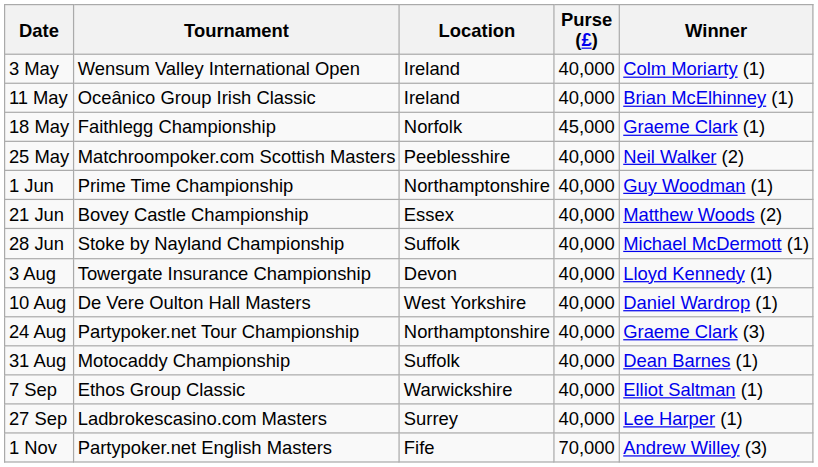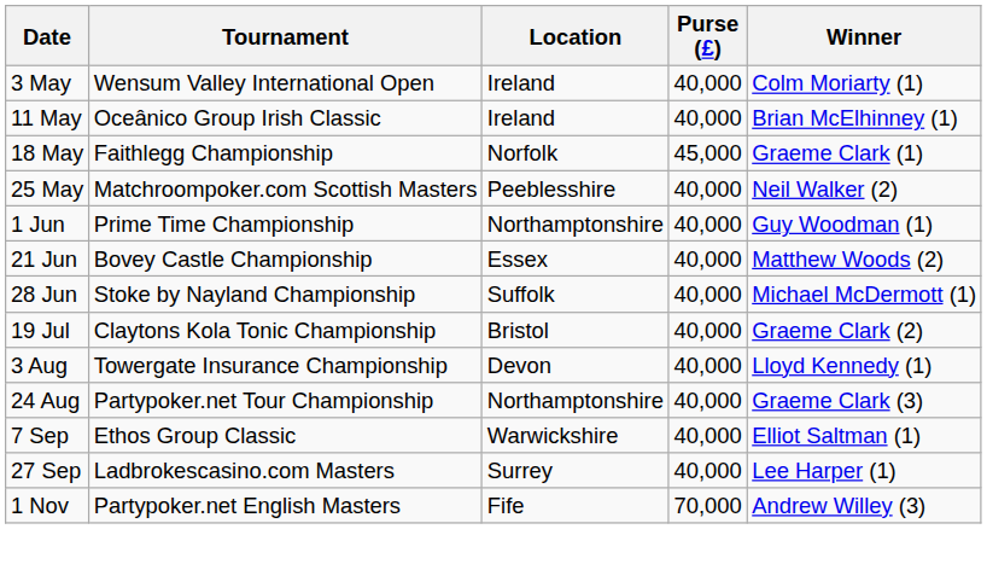 <table class="wikitable" style="font-size:95%;">
 <tr>
 <th>Date</th>
 <th>Tournament</th>
 <th>Location</th>
 <th>Purse<br>(<a href='#'>£</a>)</th>
 <th>Winner</th>
 </tr>
 <tr>
 <td>3 May</td>
 <td>Wensum Valley International Open</td>
 <td>Ireland</td>
 <td align=right>40,000</td>
 <td> <a href='#'>Colm Moriarty</a> (1)</td>
 </tr>
 <tr>
 <td>11 May</td>
 <td>Oceânico Group Irish Classic</td>
 <td>Ireland</td>
 <td align=right>40,000</td>
 <td> <a href='#'>Brian McElhinney</a> (1)</td>
 </tr>
 <tr>
 <td>18 May</td>
 <td>Faithlegg Championship</td>
 <td>Norfolk</td>
 <td align=right>45,000</td>
 <td> <a href='#'>Graeme Clark</a> (1)</td>
 </tr>
 <tr>
 <td>25 May</td>
 <td>Matchroompoker.com Scottish Masters</td>
 <td>Peeblesshire</td>
 <td align=right>40,000</td>
 <td> <a href='#'>Neil Walker</a> (2)</td>
 </tr>
 <tr>
 <td>1 Jun</td>
 <td>Prime Time Championship</td>
 <td>Northamptonshire</td>
 <td align=right>40,000</td>
 <td> <a href='#'>Guy Woodman</a> (1)</td>
 </tr>
 <tr>
 <td>21 Jun</td>
 <td>Bovey Castle Championship</td>
 <td>Essex</td>
 <td align=right>40,000</td>
 <td> <a href='#'>Matthew Woods</a> (2)</td>
 </tr>
 <tr>
 <td>28 Jun</td>
 <td>Stoke by Nayland Championship</td>
 <td>Suffolk</td>
 <td align=right>40,000</td>
 <td> <a href='#'>Michael McDermott</a> (1)</td>
 </tr>
 <tr>
+<td>19 Jul</td>
+<td>Claytons Kola Tonic Championship</td>
+<td>Bristol</td>
+<td align=right>40,000</td>
+<td> <a href='#'>Graeme Clark</a> (2)</td>
+</tr>
+<tr>
 <td>3 Aug</td>
 <td>Towergate Insurance Championship</td>
 <td>Devon</td>
 <td align=right>40,000</td>
 <td> <a href='#'>Lloyd Kennedy</a> (1)</td>
 </tr>
 <tr>
-<td>10 Aug</td>
-<td>De Vere Oulton Hall Masters</td>
-<td>West Yorkshire</td>
-<td align=right>40,000</td>
-<td> <a href='#'>Daniel Wardrop</a> (1)</td>
-</tr>
-<tr>
 <td>24 Aug</td>
 <td>Partypoker.net Tour Championship</td>
 <td>Northamptonshire</td>
 <td align=right>40,000</td>
 <td> <a href='#'>Graeme Clark</a> (3)</td>
-</tr>
-<tr>
-<td>31 Aug</td>
-<td>Motocaddy Championship</td>
-<td>Suffolk</td>
-<td align=right>40,000</td>
-<td> <a href='#'>Dean Barnes</a> (1)</td>
 </tr>
 <tr>
 <td>7 Sep</td>
 <td>Ethos Group Classic</td>
 <td>Warwickshire</td>
 <td align=right>40,000</td>
 <td> <a href='#'>Elliot Saltman</a> (1)</td>
 </tr>
 <tr>
 <td>27 Sep</td>
 <td>Ladbrokescasino.com Masters</td>
 <td>Surrey</td>
 <td align=right>40,000</td>
 <td> <a href='#'>Lee Harper</a> (1)</td>
 </tr>
 <tr>
 <td>1 Nov</td>
 <td>Partypoker.net English Masters</td>
 <td>Fife</td>
 <td align=right>70,000</td>
 <td> <a href='#'>Andrew Willey</a> (3)</td>
 </tr>
 </table>
